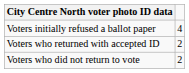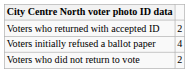 <table class="wikitable">
 <tr>
 <th>City Centre North voter photo ID data</th>
+</tr>
+<tr>
+<td style="text-align:left">Voters who returned with accepted ID</td>
+<td style="text-align:center">2</td>
 </tr>
 <tr>
 <td style="text-align:left">Voters initially refused a ballot paper</td>
 <td style="text-align:center">4</td>
 </tr>
 <tr>
-<td style="text-align:left">Voters who returned with accepted ID</td>
-<td style="text-align:center">2</td>
-</tr>
-<tr>
 <td style="text-align:left">Voters who did not return to vote</td>
 <td style="text-align:center">2</td>
 </tr>
 </table>
